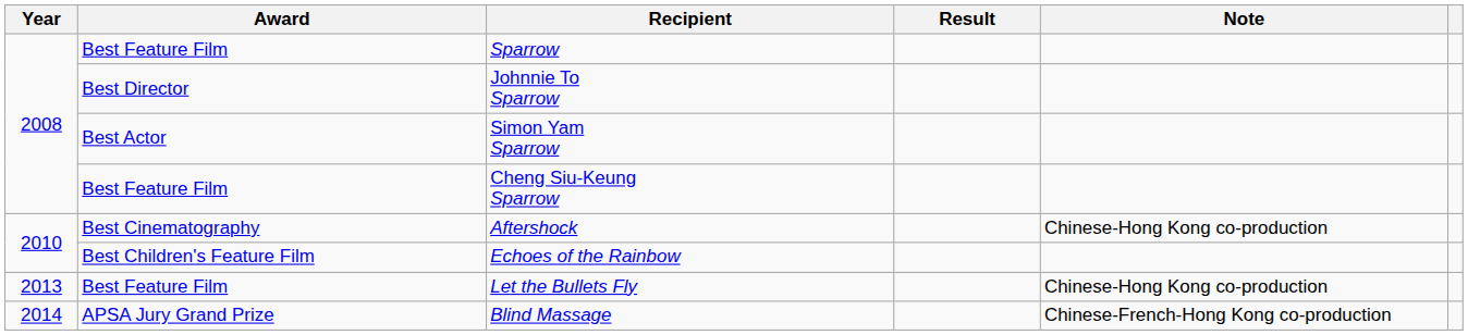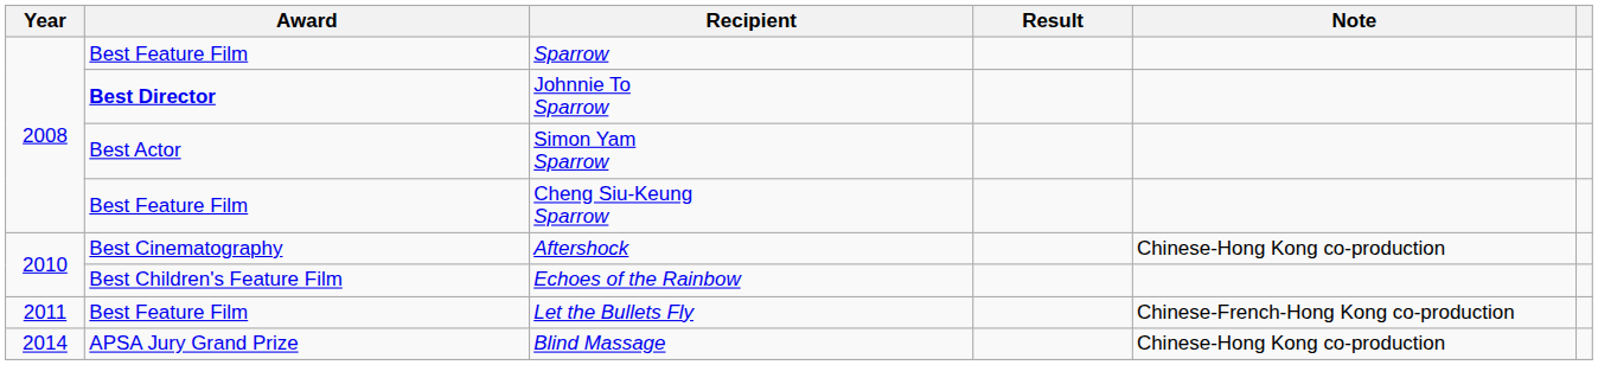 <table class="wikitable plainrowheaders" width="100%">
 <tr>
 <th width="5%">Year<br></th>
 <th width="28%">Award</th>
 <th width="28%">Recipient</th>
 <th width="10%">Result</th>
 <th width="28%">Note</th>
 <th></th>
 </tr>
 <tr>
 <td align="center" rowspan="4"><a href='#'>2008</a><br></td>
 <td><a href='#'>Best Feature Film</a></td>
 <td><em><a href='#'>Sparrow</a></em></td>
 <td></td>
 <td></td>
 <td align="center"></td>
 </tr>
 <tr>
-<td><a href='#'>Best Director</a></td>
+<td><strong><a href='#'>Best Director</a></strong></td>
 <td><a href='#'>Johnnie To</a><br><em><a href='#'>Sparrow</a></em></td>
 <td></td>
 <td></td>
 <td align="center"></td>
 </tr>
 <tr>
 <td><a href='#'>Best Actor</a></td>
 <td><a href='#'>Simon Yam</a><br><em><a href='#'>Sparrow</a></em></td>
 <td></td>
 <td></td>
 <td align="center"></td>
 </tr>
 <tr>
 <td><a href='#'>Best Feature Film</a></td>
 <td><a href='#'>Cheng Siu-Keung</a><br><em><a href='#'>Sparrow</a></em></td>
 <td></td>
 <td></td>
 <td align="center"></td>
 </tr>
 <tr>
 <td align="center" rowspan="2"><a href='#'>2010</a><br></td>
 <td><a href='#'>Best Cinematography</a></td>
 <td><em><a href='#'>Aftershock</a></em></td>
 <td></td>
 <td>Chinese-Hong Kong co-production</td>
 <td align="center"></td>
 </tr>
 <tr>
 <td><a href='#'>Best Children's Feature Film</a></td>
 <td><em><a href='#'>Echoes of the Rainbow</a></em></td>
 <td></td>
 <td></td>
 <td align="center"></td>
 </tr>
 <tr>
-<td align="center"><a href='#'>2013</a><br></td>
+<td align="center"><a href='#'>2011</a><br></td>
 <td><a href='#'>Best Feature Film</a></td>
 <td><em><a href='#'>Let the Bullets Fly</a></em></td>
 <td></td>
-<td>Chinese-Hong Kong co-production</td>
+<td>Chinese-French-Hong Kong co-production</td>
 <td align="center"></td>
 </tr>
 <tr>
 <td align="center"><a href='#'>2014</a><br></td>
 <td><a href='#'>APSA Jury Grand Prize</a></td>
 <td><em><a href='#'>Blind Massage</a></em></td>
 <td></td>
-<td>Chinese-French-Hong Kong co-production</td>
+<td>Chinese-Hong Kong co-production</td>
 <td align="center"></td>
 </tr>
 </table>
